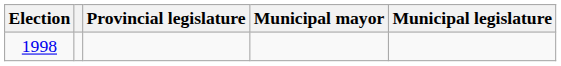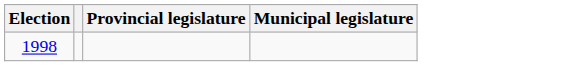 <table class="wikitable" style="text-align:center">
 <tr>
 <th>Election</th>
 <th></th>
 <th>Provincial legislature</th>
-<th>Municipal mayor</th>
 <th>Municipal legislature</th>
 </tr>
 <tr>
 <td><a href='#'>1998</a></td>
 <td></td>
 <td></td>
 <td></td>
-<td></td>
 </tr>
 </table>
